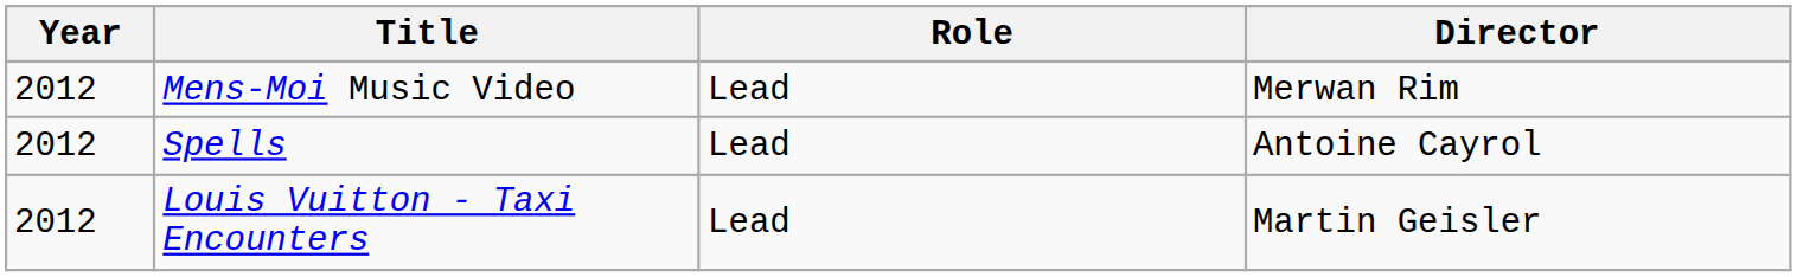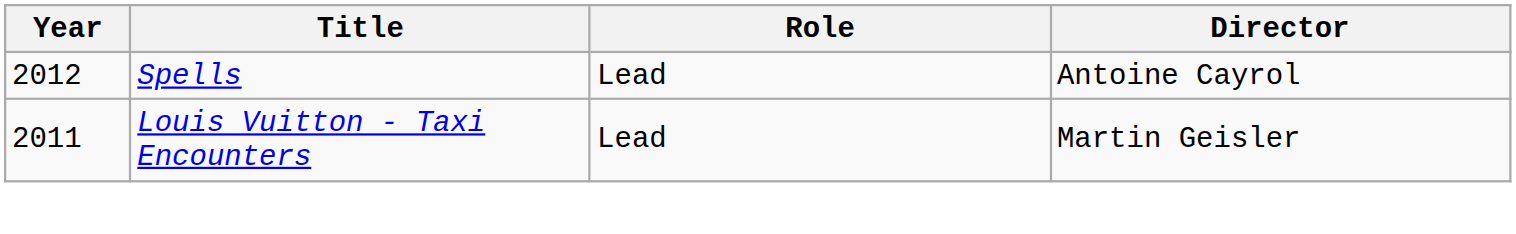 <table class="wikitable sortable">
 <tr>
 <th style="width:50px;">Year</th>
 <th style="width:200px;">Title</th>
 <th style="width:200px;">Role</th>
 <th style="width:200px;">Director</th>
 </tr>
 <tr>
 <td>2012</td>
-<td><em><a href='#'>Mens-Moi</a></em> Music Video</td>
-<td>Lead</td>
-<td>Merwan Rim</td>
-</tr>
-<tr>
-<td>2012</td>
 <td><em><a href='#'>Spells</a></em></td>
 <td>Lead</td>
 <td>Antoine Cayrol</td>
 </tr>
 <tr>
-<td>2012</td>
+<td>2011</td>
 <td><em><a href='#'>Louis Vuitton - Taxi Encounters</a></em></td>
 <td>Lead</td>
 <td>Martin Geisler</td>
 </tr>
 </table>
